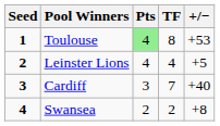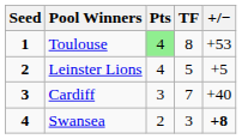 <table class="wikitable" style="text-align: center;">
 <tr>
 <th>Seed</th>
 <th>Pool Winners</th>
 <th>Pts</th>
 <th>TF</th>
 <th>+/−</th>
 </tr>
 <tr>
 <td><strong>1</strong></td>
 <td align=left> <a href='#'>Toulouse</a></td>
 <td style="background: lightgreen;">4</td>
 <td>8</td>
 <td>+53</td>
 </tr>
 <tr>
 <td><strong>2</strong></td>
 <td align=left> <a href='#'>Leinster Lions</a></td>
 <td>4</td>
-<td>4</td>
+<td>5</td>
 <td>+5</td>
 </tr>
 <tr>
 <td><strong>3</strong></td>
 <td align=left> <a href='#'>Cardiff</a></td>
 <td>3</td>
 <td>7</td>
 <td>+40</td>
 </tr>
 <tr>
 <td><strong>4</strong></td>
 <td align=left> <a href='#'>Swansea</a></td>
 <td>2</td>
-<td>2</td>
-<td>+8</td>
+<td>3</td>
+<td><strong>+8</strong></td>
 </tr>
 </table>
